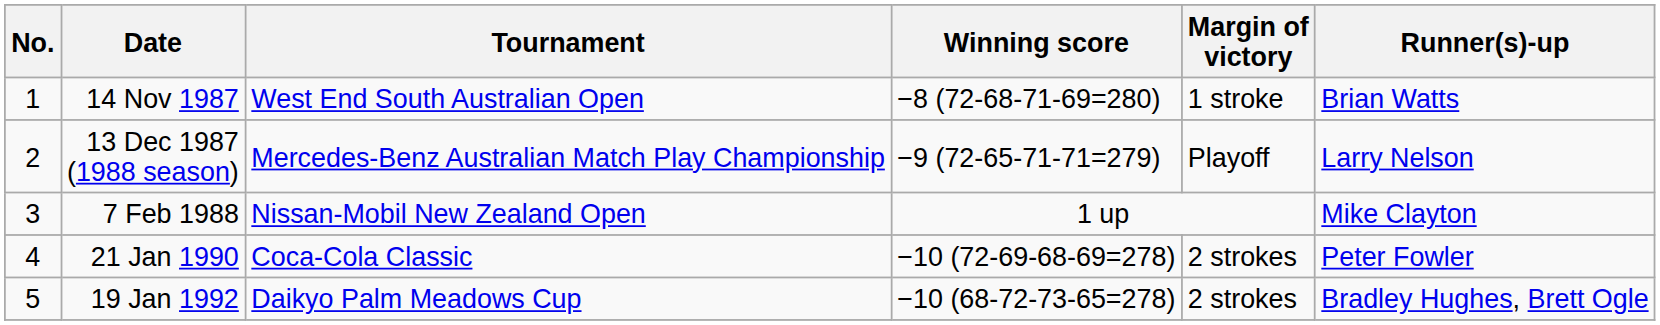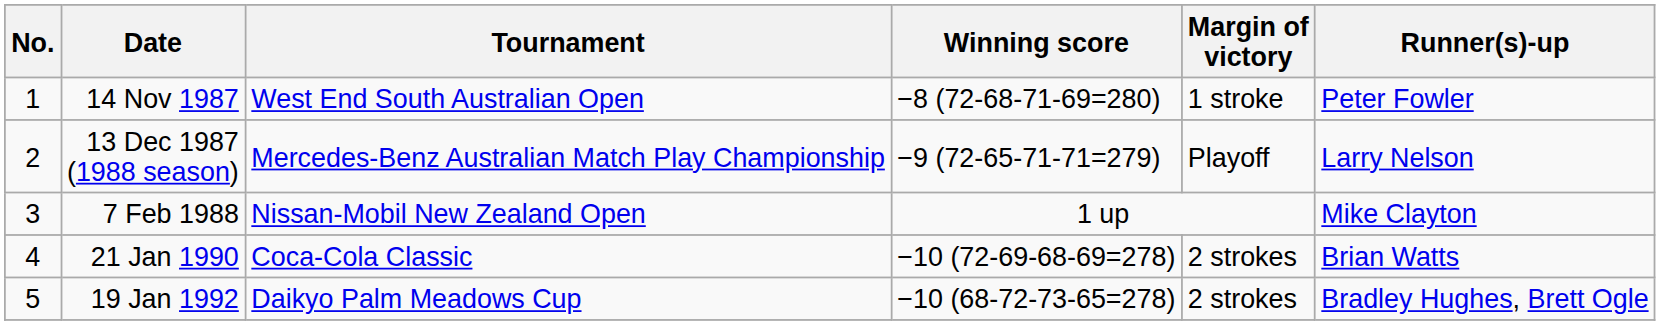 <table class="wikitable" style="font-size:95%;">
 <tr>
 <th>No.</th>
 <th>Date</th>
 <th>Tournament</th>
 <th>Winning score</th>
 <th>Margin of<br>victory</th>
 <th>Runner(s)-up</th>
 </tr>
 <tr>
 <td align=center>1</td>
 <td align=right>14 Nov <a href='#'>1987</a></td>
 <td><a href='#'>West End South Australian Open</a></td>
 <td>−8 (72-68-71-69=280)</td>
 <td>1 stroke</td>
-<td> <a href='#'>Brian Watts</a></td>
+<td> <a href='#'>Peter Fowler</a></td>
 </tr>
 <tr>
 <td align=center>2</td>
 <td align=right>13 Dec 1987<br>(<a href='#'>1988 season</a>)</td>
 <td><a href='#'>Mercedes-Benz Australian Match Play Championship</a></td>
 <td>−9 (72-65-71-71=279)</td>
 <td>Playoff</td>
 <td> <a href='#'>Larry Nelson</a></td>
 </tr>
 <tr>
 <td align=center>3</td>
 <td align=right>7 Feb 1988</td>
 <td><a href='#'>Nissan-Mobil New Zealand Open</a></td>
 <td colspan=2 align=center>1 up</td>
 <td> <a href='#'>Mike Clayton</a></td>
 </tr>
 <tr>
 <td align=center>4</td>
 <td align=right>21 Jan <a href='#'>1990</a></td>
 <td><a href='#'>Coca-Cola Classic</a></td>
 <td>−10 (72-69-68-69=278)</td>
 <td>2 strokes</td>
-<td> <a href='#'>Peter Fowler</a></td>
+<td> <a href='#'>Brian Watts</a></td>
 </tr>
 <tr>
 <td align=center>5</td>
 <td align=right>19 Jan <a href='#'>1992</a></td>
 <td><a href='#'>Daikyo Palm Meadows Cup</a></td>
 <td>−10 (68-72-73-65=278)</td>
 <td>2 strokes</td>
 <td> <a href='#'>Bradley Hughes</a>,  <a href='#'>Brett Ogle</a></td>
 </tr>
 </table>
